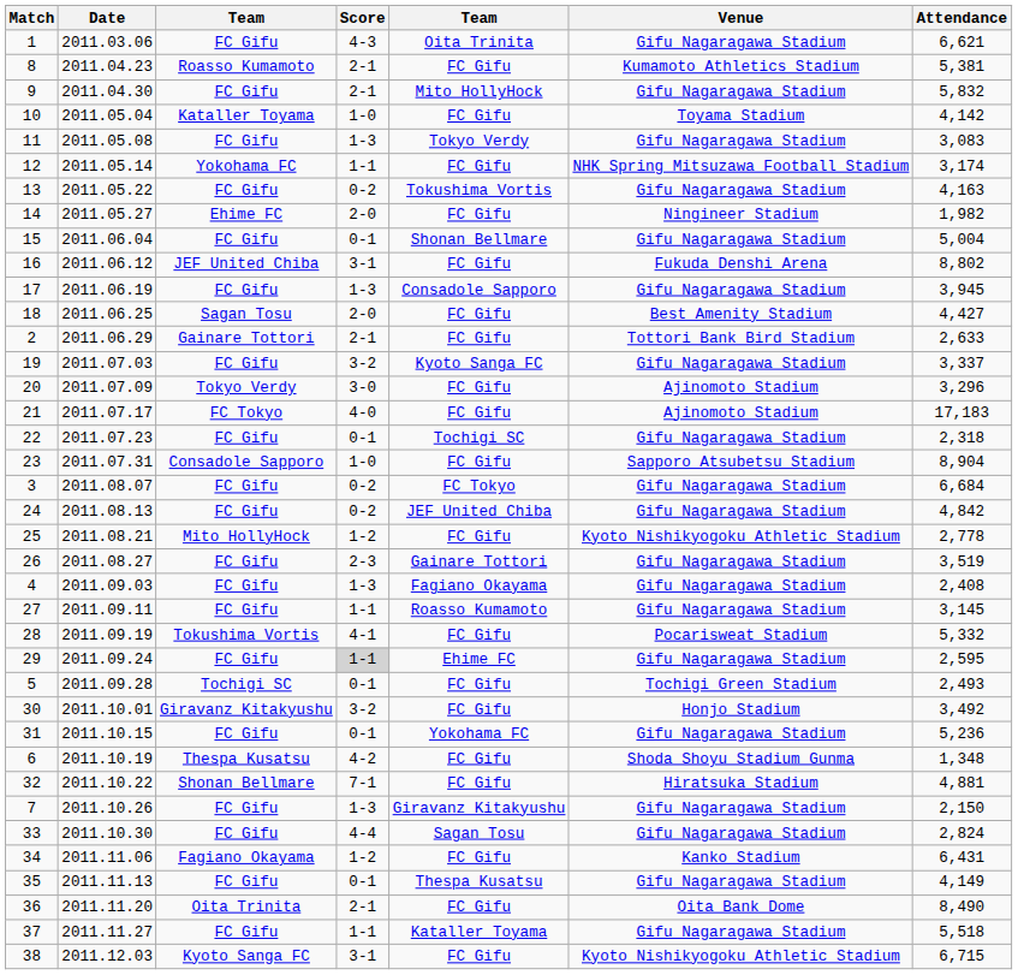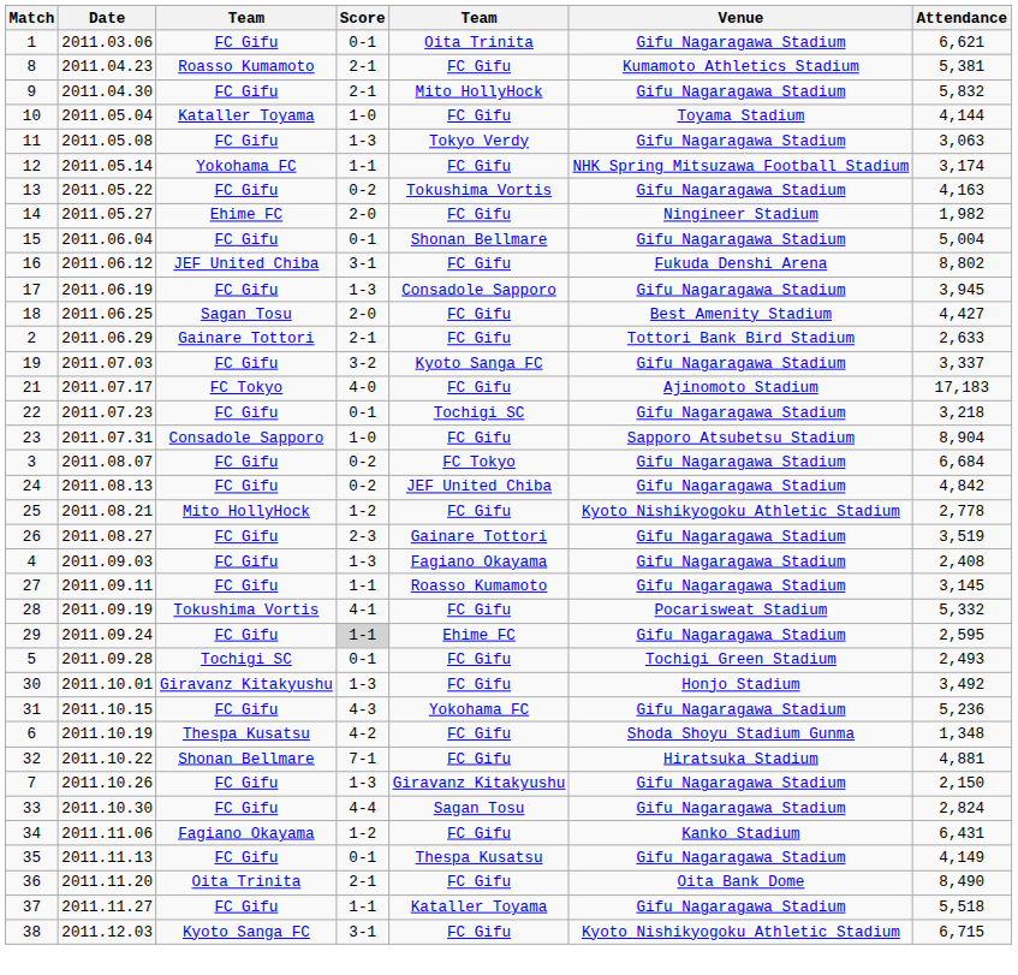 <table class="wikitable" style="text-align:center;">
 <tr>
 <th>Match</th>
 <th>Date</th>
 <th>Team</th>
 <th>Score</th>
 <th>Team</th>
 <th>Venue</th>
 <th>Attendance</th>
 </tr>
 <tr>
 <td>1</td>
 <td>2011.03.06</td>
 <td><a href='#'>FC Gifu</a></td>
-<td>4-3</td>
+<td>0-1</td>
 <td><a href='#'>Oita Trinita</a></td>
 <td><a href='#'>Gifu Nagaragawa Stadium</a></td>
 <td>6,621</td>
 </tr>
 <tr>
 <td>8</td>
 <td>2011.04.23</td>
 <td><a href='#'>Roasso Kumamoto</a></td>
 <td>2-1</td>
 <td><a href='#'>FC Gifu</a></td>
 <td><a href='#'>Kumamoto Athletics Stadium</a></td>
 <td>5,381</td>
 </tr>
 <tr>
 <td>9</td>
 <td>2011.04.30</td>
 <td><a href='#'>FC Gifu</a></td>
 <td>2-1</td>
 <td><a href='#'>Mito HollyHock</a></td>
 <td><a href='#'>Gifu Nagaragawa Stadium</a></td>
 <td>5,832</td>
 </tr>
 <tr>
 <td>10</td>
 <td>2011.05.04</td>
 <td><a href='#'>Kataller Toyama</a></td>
 <td>1-0</td>
 <td><a href='#'>FC Gifu</a></td>
 <td><a href='#'>Toyama Stadium</a></td>
-<td>4,142</td>
+<td>4,144</td>
 </tr>
 <tr>
 <td>11</td>
 <td>2011.05.08</td>
 <td><a href='#'>FC Gifu</a></td>
 <td>1-3</td>
 <td><a href='#'>Tokyo Verdy</a></td>
 <td><a href='#'>Gifu Nagaragawa Stadium</a></td>
-<td>3,083</td>
+<td>3,063</td>
 </tr>
 <tr>
 <td>12</td>
 <td>2011.05.14</td>
 <td><a href='#'>Yokohama FC</a></td>
 <td>1-1</td>
 <td><a href='#'>FC Gifu</a></td>
 <td><a href='#'>NHK Spring Mitsuzawa Football Stadium</a></td>
 <td>3,174</td>
 </tr>
 <tr>
 <td>13</td>
 <td>2011.05.22</td>
 <td><a href='#'>FC Gifu</a></td>
 <td>0-2</td>
 <td><a href='#'>Tokushima Vortis</a></td>
 <td><a href='#'>Gifu Nagaragawa Stadium</a></td>
 <td>4,163</td>
 </tr>
 <tr>
 <td>14</td>
 <td>2011.05.27</td>
 <td><a href='#'>Ehime FC</a></td>
 <td>2-0</td>
 <td><a href='#'>FC Gifu</a></td>
 <td><a href='#'>Ningineer Stadium</a></td>
 <td>1,982</td>
 </tr>
 <tr>
 <td>15</td>
 <td>2011.06.04</td>
 <td><a href='#'>FC Gifu</a></td>
 <td>0-1</td>
 <td><a href='#'>Shonan Bellmare</a></td>
 <td><a href='#'>Gifu Nagaragawa Stadium</a></td>
 <td>5,004</td>
 </tr>
 <tr>
 <td>16</td>
 <td>2011.06.12</td>
 <td><a href='#'>JEF United Chiba</a></td>
 <td>3-1</td>
 <td><a href='#'>FC Gifu</a></td>
 <td><a href='#'>Fukuda Denshi Arena</a></td>
 <td>8,802</td>
 </tr>
 <tr>
 <td>17</td>
 <td>2011.06.19</td>
 <td><a href='#'>FC Gifu</a></td>
 <td>1-3</td>
 <td><a href='#'>Consadole Sapporo</a></td>
 <td><a href='#'>Gifu Nagaragawa Stadium</a></td>
 <td>3,945</td>
 </tr>
 <tr>
 <td>18</td>
 <td>2011.06.25</td>
 <td><a href='#'>Sagan Tosu</a></td>
 <td>2-0</td>
 <td><a href='#'>FC Gifu</a></td>
 <td><a href='#'>Best Amenity Stadium</a></td>
 <td>4,427</td>
 </tr>
 <tr>
 <td>2</td>
 <td>2011.06.29</td>
 <td><a href='#'>Gainare Tottori</a></td>
 <td>2-1</td>
 <td><a href='#'>FC Gifu</a></td>
 <td><a href='#'>Tottori Bank Bird Stadium</a></td>
 <td>2,633</td>
 </tr>
 <tr>
 <td>19</td>
 <td>2011.07.03</td>
 <td><a href='#'>FC Gifu</a></td>
 <td>3-2</td>
 <td><a href='#'>Kyoto Sanga FC</a></td>
 <td><a href='#'>Gifu Nagaragawa Stadium</a></td>
 <td>3,337</td>
 </tr>
 <tr>
-<td>20</td>
-<td>2011.07.09</td>
-<td><a href='#'>Tokyo Verdy</a></td>
-<td>3-0</td>
-<td><a href='#'>FC Gifu</a></td>
-<td><a href='#'>Ajinomoto Stadium</a></td>
-<td>3,296</td>
-</tr>
-<tr>
 <td>21</td>
 <td>2011.07.17</td>
 <td><a href='#'>FC Tokyo</a></td>
 <td>4-0</td>
 <td><a href='#'>FC Gifu</a></td>
 <td><a href='#'>Ajinomoto Stadium</a></td>
 <td>17,183</td>
 </tr>
 <tr>
 <td>22</td>
 <td>2011.07.23</td>
 <td><a href='#'>FC Gifu</a></td>
 <td>0-1</td>
 <td><a href='#'>Tochigi SC</a></td>
 <td><a href='#'>Gifu Nagaragawa Stadium</a></td>
-<td>2,318</td>
+<td>3,218</td>
 </tr>
 <tr>
 <td>23</td>
 <td>2011.07.31</td>
 <td><a href='#'>Consadole Sapporo</a></td>
 <td>1-0</td>
 <td><a href='#'>FC Gifu</a></td>
 <td><a href='#'>Sapporo Atsubetsu Stadium</a></td>
 <td>8,904</td>
 </tr>
 <tr>
 <td>3</td>
 <td>2011.08.07</td>
 <td><a href='#'>FC Gifu</a></td>
 <td>0-2</td>
 <td><a href='#'>FC Tokyo</a></td>
 <td><a href='#'>Gifu Nagaragawa Stadium</a></td>
 <td>6,684</td>
 </tr>
 <tr>
 <td>24</td>
 <td>2011.08.13</td>
 <td><a href='#'>FC Gifu</a></td>
 <td>0-2</td>
 <td><a href='#'>JEF United Chiba</a></td>
 <td><a href='#'>Gifu Nagaragawa Stadium</a></td>
 <td>4,842</td>
 </tr>
 <tr>
 <td>25</td>
 <td>2011.08.21</td>
 <td><a href='#'>Mito HollyHock</a></td>
 <td>1-2</td>
 <td><a href='#'>FC Gifu</a></td>
 <td><a href='#'>Kyoto Nishikyogoku Athletic Stadium</a></td>
 <td>2,778</td>
 </tr>
 <tr>
 <td>26</td>
 <td>2011.08.27</td>
 <td><a href='#'>FC Gifu</a></td>
 <td>2-3</td>
 <td><a href='#'>Gainare Tottori</a></td>
 <td><a href='#'>Gifu Nagaragawa Stadium</a></td>
 <td>3,519</td>
 </tr>
 <tr>
 <td>4</td>
 <td>2011.09.03</td>
 <td><a href='#'>FC Gifu</a></td>
 <td>1-3</td>
 <td><a href='#'>Fagiano Okayama</a></td>
 <td><a href='#'>Gifu Nagaragawa Stadium</a></td>
 <td>2,408</td>
 </tr>
 <tr>
 <td>27</td>
 <td>2011.09.11</td>
 <td><a href='#'>FC Gifu</a></td>
 <td>1-1</td>
 <td><a href='#'>Roasso Kumamoto</a></td>
 <td><a href='#'>Gifu Nagaragawa Stadium</a></td>
 <td>3,145</td>
 </tr>
 <tr>
 <td>28</td>
 <td>2011.09.19</td>
 <td><a href='#'>Tokushima Vortis</a></td>
 <td>4-1</td>
 <td><a href='#'>FC Gifu</a></td>
 <td><a href='#'>Pocarisweat Stadium</a></td>
 <td>5,332</td>
 </tr>
 <tr>
 <td>29</td>
 <td>2011.09.24</td>
 <td><a href='#'>FC Gifu</a></td>
 <td style="background: lightgrey;">1-1</td>
 <td><a href='#'>Ehime FC</a></td>
 <td><a href='#'>Gifu Nagaragawa Stadium</a></td>
 <td>2,595</td>
 </tr>
 <tr>
 <td>5</td>
 <td>2011.09.28</td>
 <td><a href='#'>Tochigi SC</a></td>
 <td>0-1</td>
 <td><a href='#'>FC Gifu</a></td>
 <td><a href='#'>Tochigi Green Stadium</a></td>
 <td>2,493</td>
 </tr>
 <tr>
 <td>30</td>
 <td>2011.10.01</td>
 <td><a href='#'>Giravanz Kitakyushu</a></td>
-<td>3-2</td>
+<td>1-3</td>
 <td><a href='#'>FC Gifu</a></td>
 <td><a href='#'>Honjo Stadium</a></td>
 <td>3,492</td>
 </tr>
 <tr>
 <td>31</td>
 <td>2011.10.15</td>
 <td><a href='#'>FC Gifu</a></td>
-<td>0-1</td>
+<td>4-3</td>
 <td><a href='#'>Yokohama FC</a></td>
 <td><a href='#'>Gifu Nagaragawa Stadium</a></td>
 <td>5,236</td>
 </tr>
 <tr>
 <td>6</td>
 <td>2011.10.19</td>
 <td><a href='#'>Thespa Kusatsu</a></td>
 <td>4-2</td>
 <td><a href='#'>FC Gifu</a></td>
 <td><a href='#'>Shoda Shoyu Stadium Gunma</a></td>
 <td>1,348</td>
 </tr>
 <tr>
 <td>32</td>
 <td>2011.10.22</td>
 <td><a href='#'>Shonan Bellmare</a></td>
 <td>7-1</td>
 <td><a href='#'>FC Gifu</a></td>
 <td><a href='#'>Hiratsuka Stadium</a></td>
 <td>4,881</td>
 </tr>
 <tr>
 <td>7</td>
 <td>2011.10.26</td>
 <td><a href='#'>FC Gifu</a></td>
 <td>1-3</td>
 <td><a href='#'>Giravanz Kitakyushu</a></td>
 <td><a href='#'>Gifu Nagaragawa Stadium</a></td>
 <td>2,150</td>
 </tr>
 <tr>
 <td>33</td>
 <td>2011.10.30</td>
 <td><a href='#'>FC Gifu</a></td>
 <td>4-4</td>
 <td><a href='#'>Sagan Tosu</a></td>
 <td><a href='#'>Gifu Nagaragawa Stadium</a></td>
 <td>2,824</td>
 </tr>
 <tr>
 <td>34</td>
 <td>2011.11.06</td>
 <td><a href='#'>Fagiano Okayama</a></td>
 <td>1-2</td>
 <td><a href='#'>FC Gifu</a></td>
 <td><a href='#'>Kanko Stadium</a></td>
 <td>6,431</td>
 </tr>
 <tr>
 <td>35</td>
 <td>2011.11.13</td>
 <td><a href='#'>FC Gifu</a></td>
 <td>0-1</td>
 <td><a href='#'>Thespa Kusatsu</a></td>
 <td><a href='#'>Gifu Nagaragawa Stadium</a></td>
 <td>4,149</td>
 </tr>
 <tr>
 <td>36</td>
 <td>2011.11.20</td>
 <td><a href='#'>Oita Trinita</a></td>
 <td>2-1</td>
 <td><a href='#'>FC Gifu</a></td>
 <td><a href='#'>Oita Bank Dome</a></td>
 <td>8,490</td>
 </tr>
 <tr>
 <td>37</td>
 <td>2011.11.27</td>
 <td><a href='#'>FC Gifu</a></td>
 <td>1-1</td>
 <td><a href='#'>Kataller Toyama</a></td>
 <td><a href='#'>Gifu Nagaragawa Stadium</a></td>
 <td>5,518</td>
 </tr>
 <tr>
 <td>38</td>
 <td>2011.12.03</td>
 <td><a href='#'>Kyoto Sanga FC</a></td>
 <td>3-1</td>
 <td><a href='#'>FC Gifu</a></td>
 <td><a href='#'>Kyoto Nishikyogoku Athletic Stadium</a></td>
 <td>6,715</td>
 </tr>
 </table>
